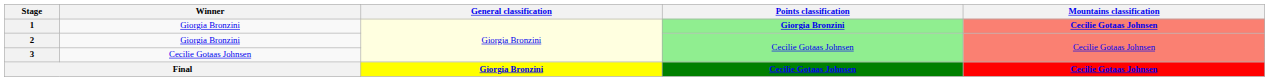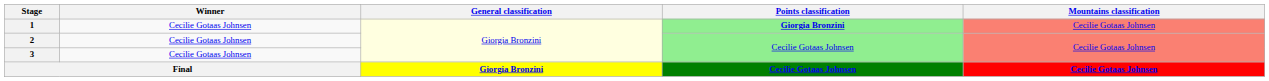 <table class="wikitable" style="text-align: center; font-size:86%;">
 <tr style="background-color: #efefef;">
 <th width="1%">Stage</th>
 <th width="7%">Winner</th>
 <th width="7%"><a href='#'>General classification</a><br></th>
 <th width="7%"><a href='#'>Points classification</a><br></th>
 <th width="7%"><a href='#'>Mountains classification</a><br></th>
 </tr>
 <tr>
 <th>1</th>
-<td><a href='#'>Giorgia Bronzini</a></td>
+<td><a href='#'>Cecilie Gotaas Johnsen</a></td>
 <td style="background:lightyellow;" rowspan=3><a href='#'>Giorgia Bronzini</a></td>
 <td style="background:lightgreen;"><strong><a href='#'>Giorgia Bronzini</a></strong></td>
-<td style="background:salmon;"><strong><a href='#'>Cecilie Gotaas Johnsen</a></strong></td>
+<td style="background:salmon;"><a href='#'>Cecilie Gotaas Johnsen</a></td>
 </tr>
 <tr>
 <th>2</th>
-<td><a href='#'>Giorgia Bronzini</a></td>
+<td><a href='#'>Cecilie Gotaas Johnsen</a></td>
 <td style="background:lightgreen;" rowspan=2><a href='#'>Cecilie Gotaas Johnsen</a></td>
 <td style="background:salmon;" rowspan=2><a href='#'>Cecilie Gotaas Johnsen</a></td>
 </tr>
 <tr>
 <th>3</th>
 <td><a href='#'>Cecilie Gotaas Johnsen</a></td>
 </tr>
 <tr>
 <th colspan=2><strong>Final</strong></th>
 <th style="background:yellow;"><a href='#'>Giorgia Bronzini</a></th>
 <th style="background:green;"><a href='#'>Cecilie Gotaas Johnsen</a></th>
 <th style="background:red;"><a href='#'>Cecilie Gotaas Johnsen</a></th>
 </tr>
 </table>
